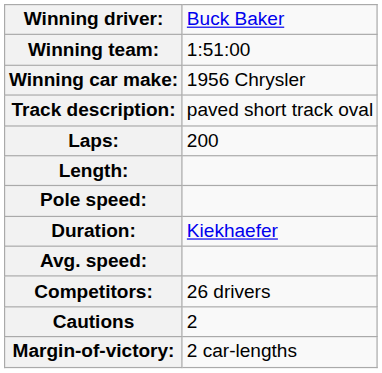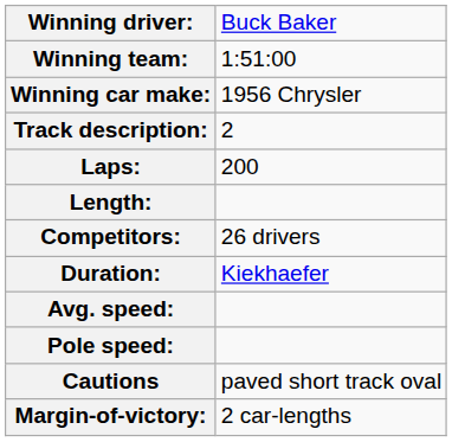 <table class="wikitable" style=text-align:left>
 <tr>
 <th>Winning driver:</th>
 <td><a href='#'>Buck Baker</a></td>
 </tr>
 <tr>
 <th>Winning team:</th>
 <td>1:51:00</td>
 </tr>
 <tr>
 <th>Winning car make:</th>
 <td>1956 Chrysler</td>
 </tr>
 <tr>
 <th>Track description:</th>
-<td> paved short track oval</td>
+<td>2</td>
 </tr>
 <tr>
 <th>Laps:</th>
 <td>200</td>
 </tr>
 <tr>
 <th>Length:</th>
 <td></td>
 </tr>
 <tr>
-<th>Pole speed:</th>
-<td></td>
+<th>Competitors:</th>
+<td>26 drivers</td>
 </tr>
 <tr>
 <th>Duration:</th>
 <td><a href='#'>Kiekhaefer</a></td>
 </tr>
 <tr>
 <th>Avg. speed:</th>
 <td></td>
 </tr>
 <tr>
-<th>Competitors:</th>
-<td>26 drivers</td>
+<th>Pole speed:</th>
+<td></td>
 </tr>
 <tr>
 <th>Cautions</th>
-<td>2</td>
+<td> paved short track oval</td>
 </tr>
 <tr>
 <th>Margin-of-victory:</th>
 <td>2 car-lengths</td>
 </tr>
 </table>
